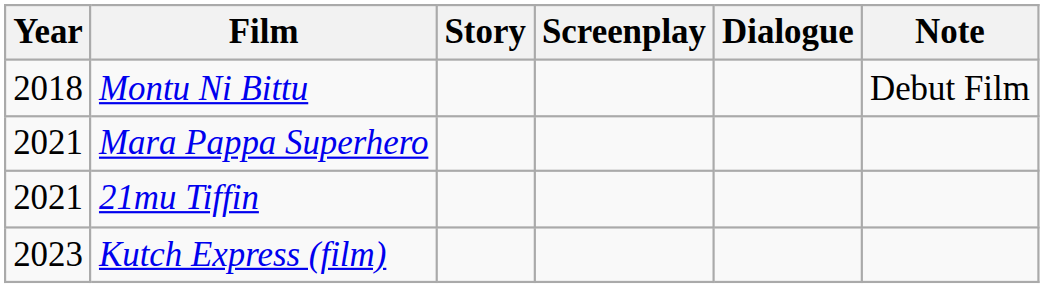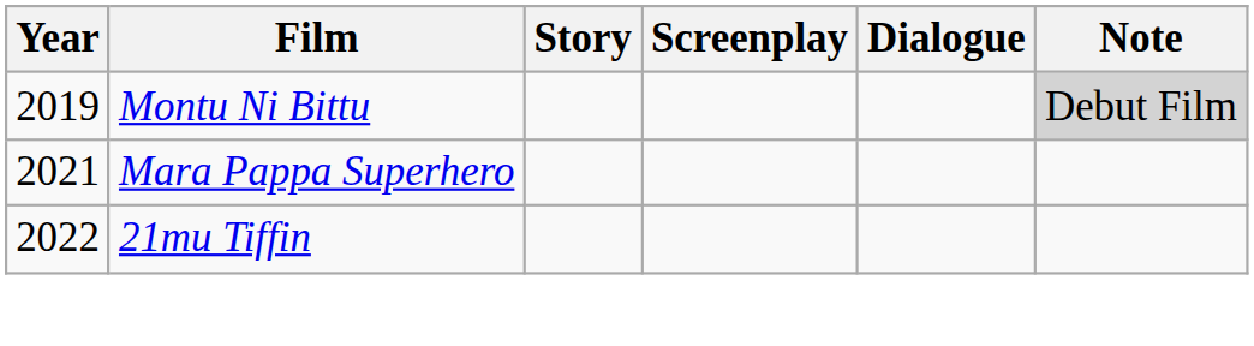 <table class="wikitable">
 <tr>
 <th>Year</th>
 <th>Film</th>
 <th>Story</th>
 <th>Screenplay</th>
 <th>Dialogue</th>
 <th>Note</th>
 </tr>
 <tr>
-<td style="text-align:center;">2018</td>
+<td style="text-align:center;">2019</td>
 <td><em><a href='#'>Montu Ni Bittu</a></em></td>
 <td></td>
 <td></td>
 <td></td>
-<td>Debut Film</td>
+<td style="background: lightgrey;">Debut Film</td>
 </tr>
 <tr>
 <td style="text-align:center;">2021</td>
 <td><em><a href='#'>Mara Pappa Superhero</a></em></td>
 <td></td>
 <td></td>
 <td></td>
 <td></td>
 </tr>
 <tr>
-<td style="text-align:center;">2021</td>
+<td style="text-align:center;">2022</td>
 <td><em><a href='#'>21mu Tiffin</a></em></td>
 <td></td>
 <td></td>
 <td></td>
 </tr>
-<tr>
-<td style="text-align:center;">2023</td>
-<td><em><a href='#'>Kutch Express (film)</a></em></td>
-<td></td>
-<td></td>
-<td></td>
-<td></td>
-</tr>
 </table>
